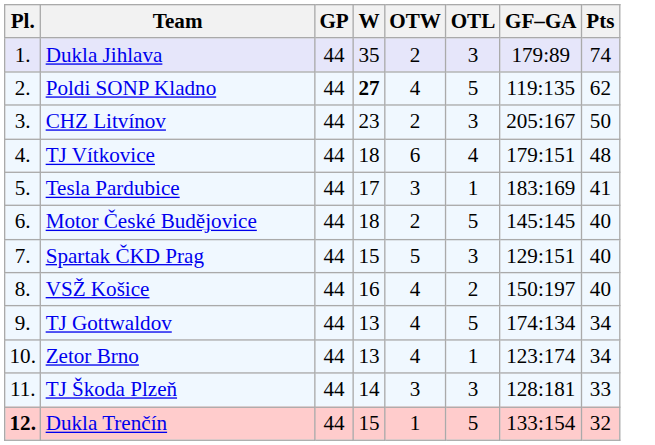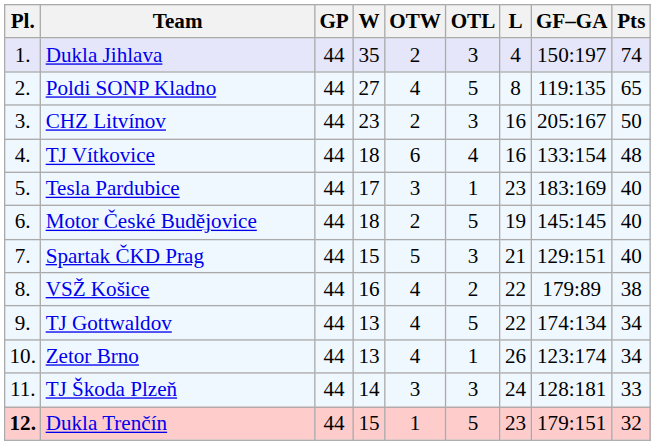 <table class="wikitable">
 <tr>
 <th>Pl.</th>
 <th width="200">Team</th>
 <th>GP</th>
 <th>W</th>
 <th>OTW</th>
 <th>OTL</th>
+<th>L</th>
 <th>GF–GA</th>
 <th>Pts</th>
 </tr>
 <tr align="center" bgcolor="#e6e6fa">
 <td>1.</td>
 <td align="left"><a href='#'>Dukla Jihlava</a></td>
 <td>44</td>
 <td>35</td>
 <td>2</td>
 <td>3</td>
-<td>179:89</td>
+<td>4</td>
+<td>150:197</td>
 <td>74</td>
 </tr>
 <tr align="center" bgcolor="#f0f8ff">
 <td>2.</td>
 <td align="left"><a href='#'>Poldi SONP Kladno</a></td>
 <td>44</td>
-<td><strong>27</strong></td>
+<td>27</td>
 <td>4</td>
 <td>5</td>
+<td>8</td>
 <td>119:135</td>
-<td>62</td>
+<td>65</td>
 </tr>
 <tr align="center" bgcolor="#f0f8ff">
 <td>3.</td>
 <td align="left"><a href='#'>CHZ Litvínov</a></td>
 <td>44</td>
 <td>23</td>
 <td>2</td>
 <td>3</td>
+<td>16</td>
 <td>205:167</td>
 <td>50</td>
 </tr>
 <tr align="center" bgcolor="#f0f8ff">
 <td>4.</td>
 <td align="left"><a href='#'>TJ Vítkovice</a></td>
 <td>44</td>
 <td>18</td>
 <td>6</td>
 <td>4</td>
-<td>179:151</td>
+<td>16</td>
+<td>133:154</td>
 <td>48</td>
 </tr>
 <tr align="center" bgcolor="#f0f8ff">
 <td>5.</td>
 <td align="left"><a href='#'>Tesla Pardubice</a></td>
 <td>44</td>
 <td>17</td>
 <td>3</td>
 <td>1</td>
+<td>23</td>
 <td>183:169</td>
-<td>41</td>
+<td>40</td>
 </tr>
 <tr align="center" bgcolor="#f0f8ff">
 <td>6.</td>
 <td align="left"><a href='#'>Motor České Budějovice</a></td>
 <td>44</td>
 <td>18</td>
 <td>2</td>
 <td>5</td>
+<td>19</td>
 <td>145:145</td>
 <td>40</td>
 </tr>
 <tr align="center" bgcolor="#f0f8ff">
 <td>7.</td>
 <td align="left"><a href='#'>Spartak ČKD Prag</a></td>
 <td>44</td>
 <td>15</td>
 <td>5</td>
 <td>3</td>
+<td>21</td>
 <td>129:151</td>
 <td>40</td>
 </tr>
 <tr align="center" bgcolor="#f0f8ff">
 <td>8.</td>
 <td align="left"><a href='#'>VSŽ Košice</a></td>
 <td>44</td>
 <td>16</td>
 <td>4</td>
 <td>2</td>
-<td>150:197</td>
-<td>40</td>
+<td>22</td>
+<td>179:89</td>
+<td>38</td>
 </tr>
 <tr align="center" bgcolor="#f0f8ff">
 <td>9.</td>
 <td align="left"><a href='#'>TJ Gottwaldov</a></td>
 <td>44</td>
 <td>13</td>
 <td>4</td>
 <td>5</td>
+<td>22</td>
 <td>174:134</td>
 <td>34</td>
 </tr>
 <tr align="center" bgcolor="#f0f8ff">
 <td>10.</td>
 <td align="left"><a href='#'>Zetor Brno</a></td>
 <td>44</td>
 <td>13</td>
 <td>4</td>
 <td>1</td>
+<td>26</td>
 <td>123:174</td>
 <td>34</td>
 </tr>
 <tr align="center" bgcolor="#f0f8ff">
 <td>11.</td>
 <td align="left"><a href='#'>TJ Škoda Plzeň</a></td>
 <td>44</td>
 <td>14</td>
 <td>3</td>
 <td>3</td>
+<td>24</td>
 <td>128:181</td>
 <td>33</td>
 </tr>
 <tr align="center" bgcolor="#ffcccc">
 <td><strong>12.</strong></td>
 <td align="left"><a href='#'>Dukla Trenčín</a></td>
 <td>44</td>
 <td>15</td>
 <td>1</td>
 <td>5</td>
-<td>133:154</td>
+<td>23</td>
+<td>179:151</td>
 <td>32</td>
 </tr>
 </table>
